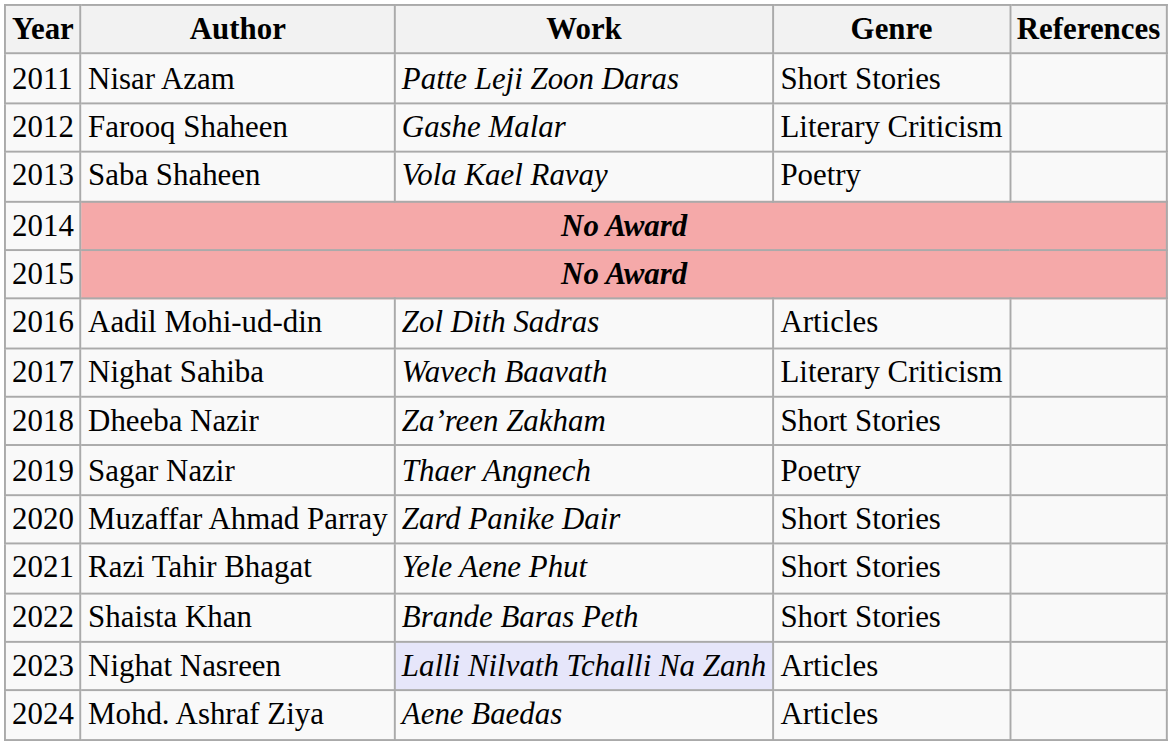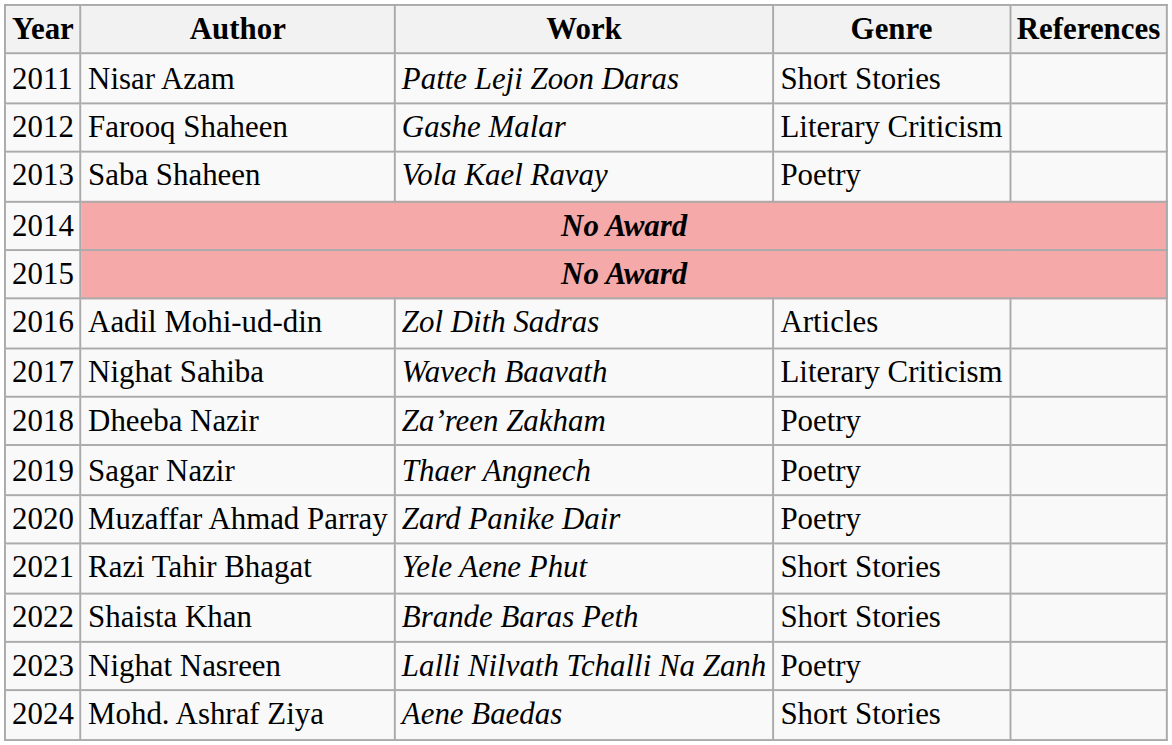 <table class="wikitable">
 <tr>
 <th>Year</th>
 <th>Author</th>
 <th>Work</th>
 <th>Genre</th>
 <th class="unsortable">References</th>
 </tr>
 <tr>
 <td>2011</td>
 <td>Nisar Azam</td>
 <td><em>Patte Leji Zoon Daras</em></td>
 <td>Short Stories</td>
 <td></td>
 </tr>
 <tr>
 <td>2012</td>
 <td>Farooq Shaheen</td>
 <td><em>Gashe Malar</em></td>
 <td>Literary Criticism</td>
 <td></td>
 </tr>
 <tr>
 <td>2013</td>
 <td>Saba Shaheen</td>
 <td><em>Vola Kael Ravay</em></td>
 <td>Poetry</td>
 <td></td>
 </tr>
 <tr>
 <td>2014</td>
 <td style="background:#f5a9a9; text-align:center;" colspan=7><strong><em>No Award</em></strong></td>
 </tr>
 <tr>
 <td>2015</td>
 <td style="background:#f5a9a9; text-align:center;" colspan=7><strong><em>No Award</em></strong></td>
 </tr>
 <tr>
 <td>2016</td>
 <td>Aadil Mohi-ud-din</td>
 <td><em>Zol Dith Sadras</em></td>
 <td>Articles</td>
 <td></td>
 </tr>
 <tr>
 <td>2017</td>
 <td>Nighat Sahiba</td>
 <td><em>Wavech Baavath</em></td>
 <td>Literary Criticism</td>
 <td></td>
 </tr>
 <tr>
 <td>2018</td>
 <td>Dheeba Nazir</td>
 <td><em>Za’reen Zakham</em></td>
-<td>Short Stories</td>
+<td>Poetry</td>
 <td></td>
 </tr>
 <tr>
 <td>2019</td>
 <td>Sagar Nazir</td>
 <td><em>Thaer Angnech</em></td>
 <td>Poetry</td>
 <td></td>
 </tr>
 <tr>
 <td>2020</td>
 <td>Muzaffar Ahmad Parray</td>
 <td><em>Zard Panike Dair</em></td>
-<td>Short Stories</td>
+<td>Poetry</td>
 <td></td>
 </tr>
 <tr>
 <td>2021</td>
 <td>Razi Tahir Bhagat</td>
 <td><em>Yele Aene Phut</em></td>
 <td>Short Stories</td>
 <td></td>
 </tr>
 <tr>
 <td>2022</td>
 <td>Shaista Khan</td>
 <td><em>Brande Baras Peth</em></td>
 <td>Short Stories</td>
 <td></td>
 </tr>
 <tr>
 <td>2023</td>
 <td>Nighat Nasreen</td>
-<td style="background: lavender;"><em>Lalli Nilvath Tchalli Na Zanh</em></td>
-<td>Articles</td>
+<td><em>Lalli Nilvath Tchalli Na Zanh</em></td>
+<td>Poetry</td>
 <td></td>
 </tr>
 <tr>
 <td>2024</td>
 <td>Mohd. Ashraf Ziya</td>
 <td><em>Aene Baedas</em></td>
-<td>Articles</td>
+<td>Short Stories</td>
 <td></td>
 </tr>
 <tr>
 </tr>
 </table>
